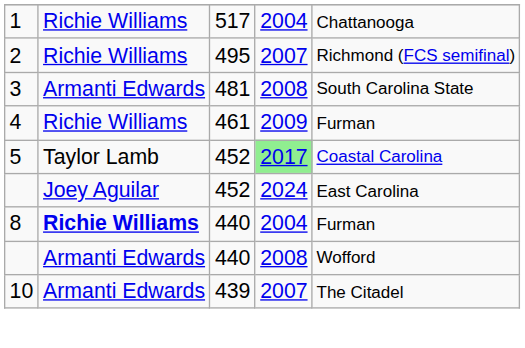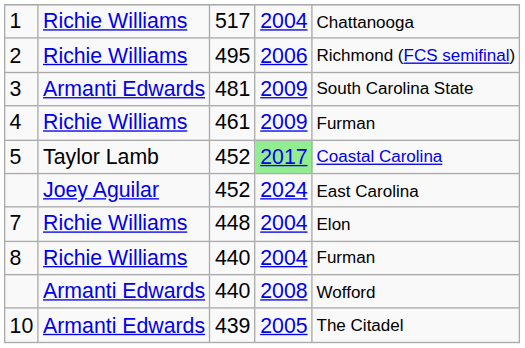 <table class="wikitable">
 <tr>
 </tr>
 <tr>
 <td>1</td>
 <td><a href='#'>Richie Williams</a></td>
 <td><abbr>517</abbr></td>
 <td><a href='#'>2004</a></td>
 <td style="font-size:80%;">Chattanooga</td>
 </tr>
 <tr>
 <td>2</td>
 <td><a href='#'>Richie Williams</a></td>
 <td><abbr>495</abbr></td>
-<td><a href='#'>2007</a></td>
+<td><a href='#'>2006</a></td>
 <td style="font-size:80%;">Richmond (<a href='#'>FCS semifinal</a>)</td>
 </tr>
 <tr>
 <td>3</td>
 <td><a href='#'>Armanti Edwards</a></td>
 <td><abbr>481</abbr></td>
-<td><a href='#'>2008</a></td>
+<td><a href='#'>2009</a></td>
 <td style="font-size:80%;">South Carolina State</td>
 </tr>
 <tr>
 <td>4</td>
 <td><a href='#'>Richie Williams</a></td>
 <td><abbr>461</abbr></td>
 <td><a href='#'>2009</a></td>
 <td style="font-size:80%;">Furman</td>
 </tr>
 <tr>
 <td>5</td>
 <td>Taylor Lamb</td>
 <td><abbr>452</abbr></td>
 <td style="background: lightgreen;"><a href='#'>2017</a></td>
 <td style="font-size:80%;"><a href='#'>Coastal Carolina</a></td>
 </tr>
 <tr>
 <td></td>
 <td><a href='#'>Joey Aguilar</a></td>
 <td><abbr>452</abbr> </td>
 <td><a href='#'>2024</a></td>
 <td style="font-size:80%;">East Carolina</td>
 </tr>
 <tr>
+<td>7</td>
+<td><a href='#'>Richie Williams</a></td>
+<td><abbr>448</abbr></td>
+<td><a href='#'>2004</a></td>
+<td style="font-size:80%;">Elon</td>
+</tr>
+<tr>
 <td>8</td>
-<td><strong><a href='#'>Richie Williams</a></strong></td>
+<td><a href='#'>Richie Williams</a></td>
 <td><abbr>440</abbr></td>
 <td><a href='#'>2004</a></td>
 <td style="font-size:80%;">Furman</td>
 </tr>
 <tr>
 <td></td>
 <td><a href='#'>Armanti Edwards</a></td>
 <td><abbr>440</abbr></td>
 <td><a href='#'>2008</a></td>
 <td style="font-size:80%;">Wofford</td>
 </tr>
 <tr>
 <td>10</td>
 <td><a href='#'>Armanti Edwards</a></td>
 <td><abbr>439</abbr></td>
-<td><a href='#'>2007</a></td>
+<td><a href='#'>2005</a></td>
 <td style="font-size:80%;">The Citadel</td>
 </tr>
 </table>
